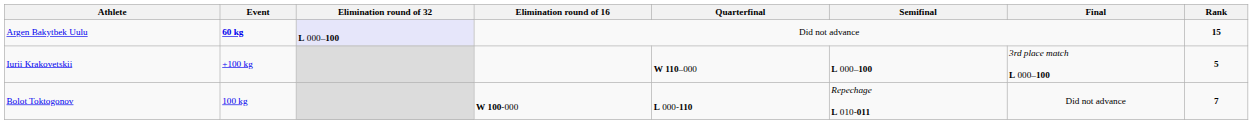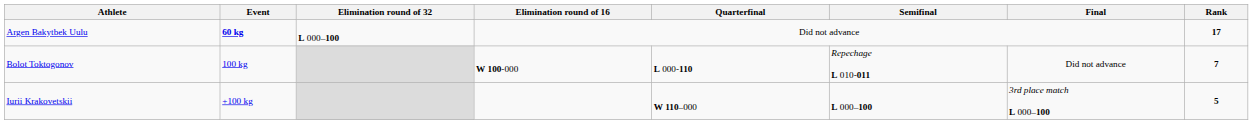 <table class="wikitable" width="98%" style="text-align:left; font-size:90%">
 <tr>
 <th width="17%">Athlete</th>
 <th width="6%">Event</th>
 <th width="14%">Elimination round of 32</th>
 <th width="14%">Elimination round of 16</th>
 <th width="14%">Quarterfinal</th>
 <th width="14%">Semifinal</th>
 <th width="14%">Final</th>
 <th width="5%">Rank</th>
 </tr>
 <tr>
 <td><a href='#'>Argen Bakytbek Uulu</a></td>
 <td><strong><a href='#'>60 kg</a></strong></td>
-<td style="background: lavender;"><br><strong>L</strong> 000–<strong>100</strong></td>
+<td><br><strong>L</strong> 000–<strong>100</strong></td>
 <td colspan=4 align=center>Did not advance</td>
-<td align=center><strong>15</strong></td>
+<td align=center><strong>17</strong></td>
+</tr>
+<tr>
+<td><a href='#'>Bolot Toktogonov</a></td>
+<td><a href='#'>100 kg</a></td>
+<td bgcolor=#DCDCDC></td>
+<td><br> <strong>W</strong> <strong>100</strong>-000</td>
+<td><br> <strong>L</strong> 000-<strong>110</strong></td>
+<td><em>Repechage</em><br><br><strong>L</strong> 010-<strong>011</strong></td>
+<td align=center>Did not advance</td>
+<td align=center><strong>7</strong></td>
 </tr>
 <tr>
 <td><a href='#'>Iurii Krakovetskii</a></td>
 <td><a href='#'>+100 kg</a></td>
 <td bgcolor=#DCDCDC></td>
 <td></td>
 <td><br><strong>W</strong> <strong>110</strong>–000</td>
 <td><br><strong>L</strong> 000–<strong>100</strong></td>
 <td><em>3rd place match</em><br><br><strong>L</strong> 000–<strong>100</strong></td>
 <td align=center><strong>5</strong></td>
 </tr>
-<tr>
-<td><a href='#'>Bolot Toktogonov</a></td>
-<td><a href='#'>100 kg</a></td>
-<td bgcolor=#DCDCDC></td>
-<td><br> <strong>W</strong> <strong>100</strong>-000</td>
-<td><br> <strong>L</strong> 000-<strong>110</strong></td>
-<td><em>Repechage</em><br><br><strong>L</strong> 010-<strong>011</strong></td>
-<td align=center>Did not advance</td>
-<td align=center><strong>7</strong></td>
-</tr>
 </table>
